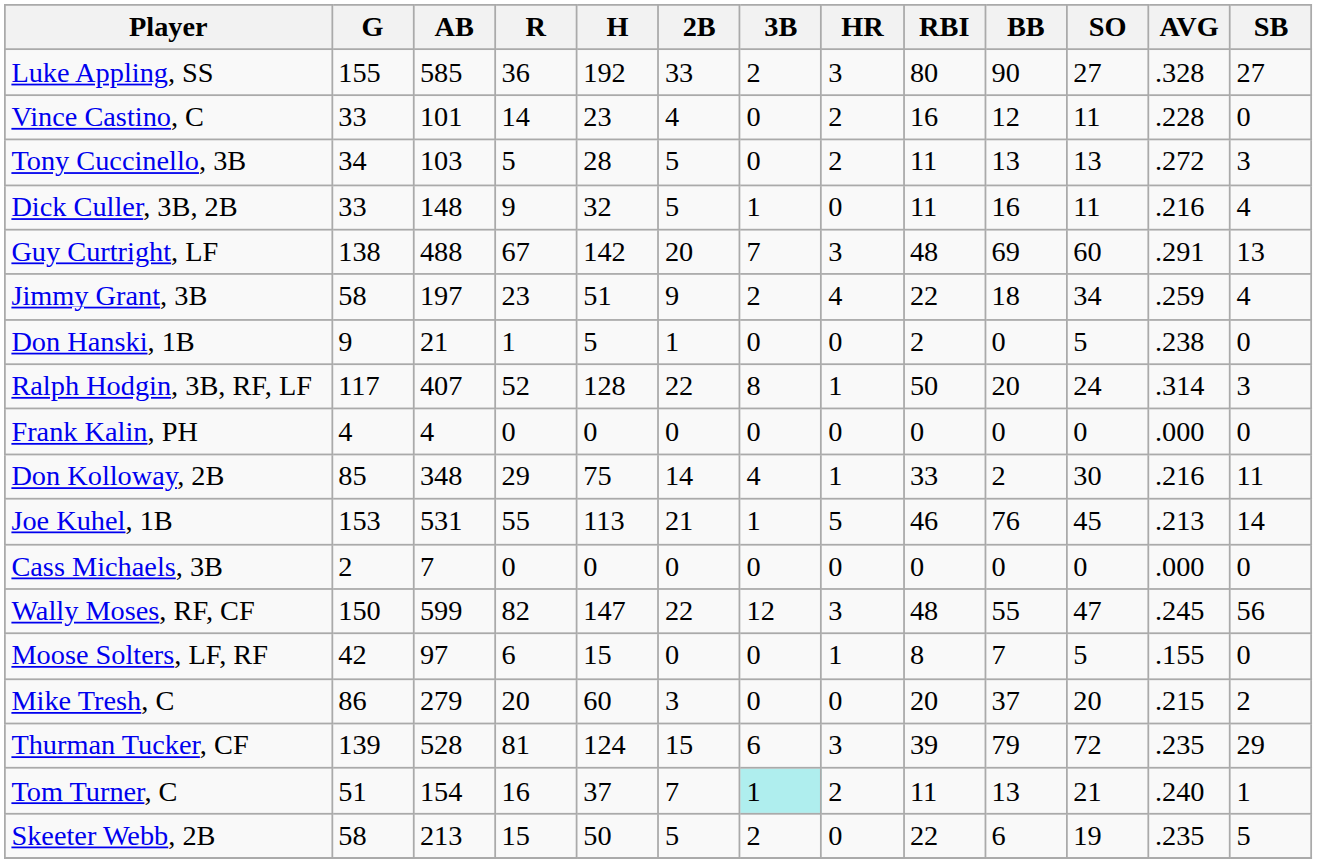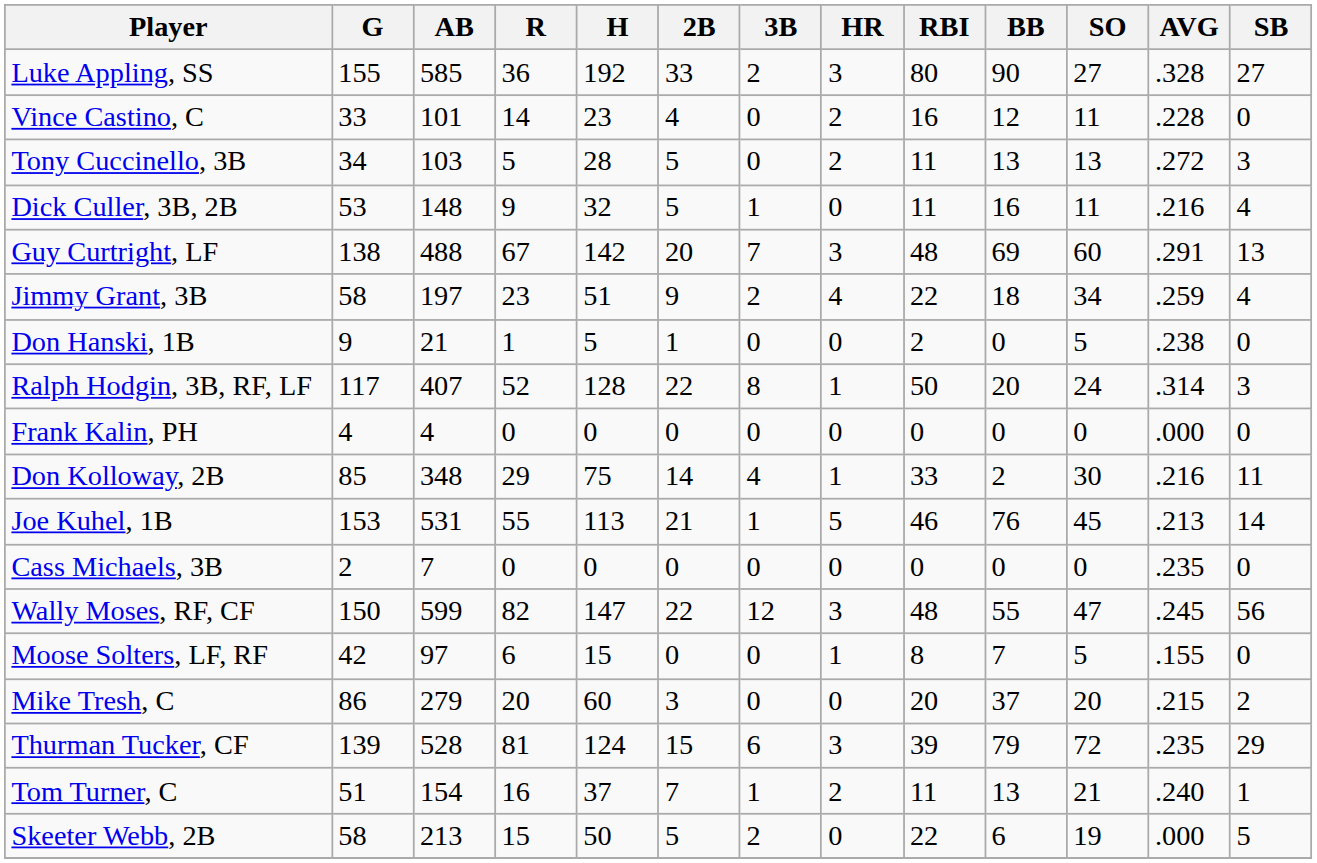 <table class="wikitable sortable">
 <tr>
 <th width="24%">Player</th>
 <th width="6%">G</th>
 <th width="6%">AB</th>
 <th width="6%">R</th>
 <th width="6%">H</th>
 <th width="6%">2B</th>
 <th width="6%">3B</th>
 <th width="6%">HR</th>
 <th width="6%">RBI</th>
 <th width="6%">BB</th>
 <th width="6%">SO</th>
 <th width="6%">AVG</th>
 <th width="6%">SB</th>
 </tr>
 <tr>
 <td><a href='#'>Luke Appling</a>, SS</td>
 <td>155</td>
 <td>585</td>
 <td>36</td>
 <td>192</td>
 <td>33</td>
 <td>2</td>
 <td>3</td>
 <td>80</td>
 <td>90</td>
 <td>27</td>
 <td>.328</td>
 <td>27</td>
 </tr>
 <tr>
 <td><a href='#'>Vince Castino</a>, C</td>
 <td>33</td>
 <td>101</td>
 <td>14</td>
 <td>23</td>
 <td>4</td>
 <td>0</td>
 <td>2</td>
 <td>16</td>
 <td>12</td>
 <td>11</td>
 <td>.228</td>
 <td>0</td>
 </tr>
 <tr>
 <td><a href='#'>Tony Cuccinello</a>, 3B</td>
 <td>34</td>
 <td>103</td>
 <td>5</td>
 <td>28</td>
 <td>5</td>
 <td>0</td>
 <td>2</td>
 <td>11</td>
 <td>13</td>
 <td>13</td>
 <td>.272</td>
 <td>3</td>
 </tr>
 <tr>
 <td><a href='#'>Dick Culler</a>, 3B, 2B</td>
-<td>33</td>
+<td>53</td>
 <td>148</td>
 <td>9</td>
 <td>32</td>
 <td>5</td>
 <td>1</td>
 <td>0</td>
 <td>11</td>
 <td>16</td>
 <td>11</td>
 <td>.216</td>
 <td>4</td>
 </tr>
 <tr>
 <td><a href='#'>Guy Curtright</a>, LF</td>
 <td>138</td>
 <td>488</td>
 <td>67</td>
 <td>142</td>
 <td>20</td>
 <td>7</td>
 <td>3</td>
 <td>48</td>
 <td>69</td>
 <td>60</td>
 <td>.291</td>
 <td>13</td>
 </tr>
 <tr>
 <td><a href='#'>Jimmy Grant</a>, 3B</td>
 <td>58</td>
 <td>197</td>
 <td>23</td>
 <td>51</td>
 <td>9</td>
 <td>2</td>
 <td>4</td>
 <td>22</td>
 <td>18</td>
 <td>34</td>
 <td>.259</td>
 <td>4</td>
 </tr>
 <tr>
 <td><a href='#'>Don Hanski</a>, 1B</td>
 <td>9</td>
 <td>21</td>
 <td>1</td>
 <td>5</td>
 <td>1</td>
 <td>0</td>
 <td>0</td>
 <td>2</td>
 <td>0</td>
 <td>5</td>
 <td>.238</td>
 <td>0</td>
 </tr>
 <tr>
 <td><a href='#'>Ralph Hodgin</a>, 3B, RF, LF</td>
 <td>117</td>
 <td>407</td>
 <td>52</td>
 <td>128</td>
 <td>22</td>
 <td>8</td>
 <td>1</td>
 <td>50</td>
 <td>20</td>
 <td>24</td>
 <td>.314</td>
 <td>3</td>
 </tr>
 <tr>
 <td><a href='#'>Frank Kalin</a>, PH</td>
 <td>4</td>
 <td>4</td>
 <td>0</td>
 <td>0</td>
 <td>0</td>
 <td>0</td>
 <td>0</td>
 <td>0</td>
 <td>0</td>
 <td>0</td>
 <td>.000</td>
 <td>0</td>
 </tr>
 <tr>
 <td><a href='#'>Don Kolloway</a>, 2B</td>
 <td>85</td>
 <td>348</td>
 <td>29</td>
 <td>75</td>
 <td>14</td>
 <td>4</td>
 <td>1</td>
 <td>33</td>
 <td>2</td>
 <td>30</td>
 <td>.216</td>
 <td>11</td>
 </tr>
 <tr>
 <td><a href='#'>Joe Kuhel</a>, 1B</td>
 <td>153</td>
 <td>531</td>
 <td>55</td>
 <td>113</td>
 <td>21</td>
 <td>1</td>
 <td>5</td>
 <td>46</td>
 <td>76</td>
 <td>45</td>
 <td>.213</td>
 <td>14</td>
 </tr>
 <tr>
 <td><a href='#'>Cass Michaels</a>, 3B</td>
 <td>2</td>
 <td>7</td>
 <td>0</td>
 <td>0</td>
 <td>0</td>
 <td>0</td>
 <td>0</td>
 <td>0</td>
 <td>0</td>
 <td>0</td>
-<td>.000</td>
+<td>.235</td>
 <td>0</td>
 </tr>
 <tr>
 <td><a href='#'>Wally Moses</a>, RF, CF</td>
 <td>150</td>
 <td>599</td>
 <td>82</td>
 <td>147</td>
 <td>22</td>
 <td>12</td>
 <td>3</td>
 <td>48</td>
 <td>55</td>
 <td>47</td>
 <td>.245</td>
 <td>56</td>
 </tr>
 <tr>
 <td><a href='#'>Moose Solters</a>, LF, RF</td>
 <td>42</td>
 <td>97</td>
 <td>6</td>
 <td>15</td>
 <td>0</td>
 <td>0</td>
 <td>1</td>
 <td>8</td>
 <td>7</td>
 <td>5</td>
 <td>.155</td>
 <td>0</td>
 </tr>
 <tr>
 <td><a href='#'>Mike Tresh</a>, C</td>
 <td>86</td>
 <td>279</td>
 <td>20</td>
 <td>60</td>
 <td>3</td>
 <td>0</td>
 <td>0</td>
 <td>20</td>
 <td>37</td>
 <td>20</td>
 <td>.215</td>
 <td>2</td>
 </tr>
 <tr>
 <td><a href='#'>Thurman Tucker</a>, CF</td>
 <td>139</td>
 <td>528</td>
 <td>81</td>
 <td>124</td>
 <td>15</td>
 <td>6</td>
 <td>3</td>
 <td>39</td>
 <td>79</td>
 <td>72</td>
 <td>.235</td>
 <td>29</td>
 </tr>
 <tr>
 <td><a href='#'>Tom Turner</a>, C</td>
 <td>51</td>
 <td>154</td>
 <td>16</td>
 <td>37</td>
 <td>7</td>
-<td style="background: paleturquoise;">1</td>
+<td>1</td>
 <td>2</td>
 <td>11</td>
 <td>13</td>
 <td>21</td>
 <td>.240</td>
 <td>1</td>
 </tr>
 <tr>
 <td><a href='#'>Skeeter Webb</a>, 2B</td>
 <td>58</td>
 <td>213</td>
 <td>15</td>
 <td>50</td>
 <td>5</td>
 <td>2</td>
 <td>0</td>
 <td>22</td>
 <td>6</td>
 <td>19</td>
-<td>.235</td>
+<td>.000</td>
 <td>5</td>
 </tr>
 <tr>
 </tr>
 </table>
